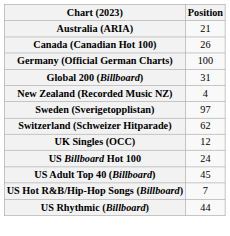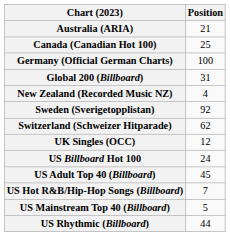 <table class="wikitable sortable plainrowheaders" style="text-align:center">
 <tr>
 <th scope="col">Chart (2023)</th>
 <th scope="col">Position</th>
 </tr>
 <tr>
 <th scope="row">Australia (ARIA)</th>
 <td>21</td>
 </tr>
 <tr>
 <th scope="row">Canada (Canadian Hot 100)</th>
-<td>26</td>
+<td>25</td>
 </tr>
 <tr>
 <th scope="row">Germany (Official German Charts)</th>
 <td>100</td>
 </tr>
 <tr>
 <th scope="row">Global 200 (<em>Billboard</em>)</th>
 <td>31</td>
 </tr>
 <tr>
 <th scope="row">New Zealand (Recorded Music NZ)</th>
 <td>4</td>
 </tr>
 <tr>
 <th scope="row">Sweden (Sverigetopplistan)</th>
-<td>97</td>
+<td>92</td>
 </tr>
 <tr>
 <th scope="row">Switzerland (Schweizer Hitparade)</th>
 <td>62</td>
 </tr>
 <tr>
 <th scope="row">UK Singles (OCC)</th>
 <td>12</td>
 </tr>
 <tr>
 <th scope="row">US <em>Billboard</em> Hot 100</th>
 <td>24</td>
 </tr>
 <tr>
 <th scope="row">US Adult Top 40 (<em>Billboard</em>)</th>
 <td>45</td>
 </tr>
 <tr>
 <th scope="row">US Hot R&B/Hip-Hop Songs (<em>Billboard</em>)</th>
 <td>7</td>
 </tr>
 <tr>
+<th scope="row">US Mainstream Top 40 (<em>Billboard</em>)</th>
+<td>5</td>
+</tr>
+<tr>
 <th scope="row">US Rhythmic (<em>Billboard</em>)</th>
 <td>44</td>
 </tr>
 </table>
